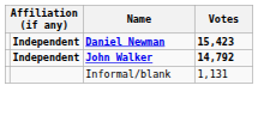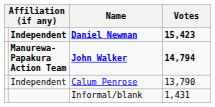 <table class="wikitable" style="width:51%;">
 <tr>
 <th colspan="2" style="width:1%;">Affiliation (if any)</th>
 <th style="width:20%;">Name</th>
 <th style="width:15%;">Votes</th>
 </tr>
 <tr>
 <td></td>
 <td><strong>Independent</strong></td>
 <td><strong><a href='#'>Daniel Newman</a></strong></td>
 <td><strong>15,423</strong></td>
 </tr>
 <tr>
 <td bgcolor=></td>
-<td><strong>Independent</strong></td>
+<td><strong>Manurewa-Papakura Action Team</strong></td>
 <td><strong><a href='#'>John Walker</a></strong></td>
-<td><strong>14,792</strong></td>
+<td><strong>14,794</strong></td>
+</tr>
+<tr>
+<td bgcolor=></td>
+<td>Independent</td>
+<td><a href='#'>Calum Penrose</a></td>
+<td>13,790</td>
 </tr>
 <tr>
 <td bgcolor=></td>
 <td></td>
 <td>Informal/blank</td>
-<td>1,131</td>
+<td>1,431</td>
 </tr>
 </table>
